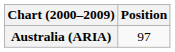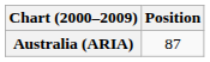 <table class="wikitable plainrowheaders" style="text-align:center">
 <tr>
 <th scope-"col">Chart (2000–2009)</th>
 <th scope-"col">Position</th>
 </tr>
 <tr>
 <th scope="row">Australia (ARIA)</th>
-<td>97</td>
+<td>87</td>
 </tr>
 </table>
